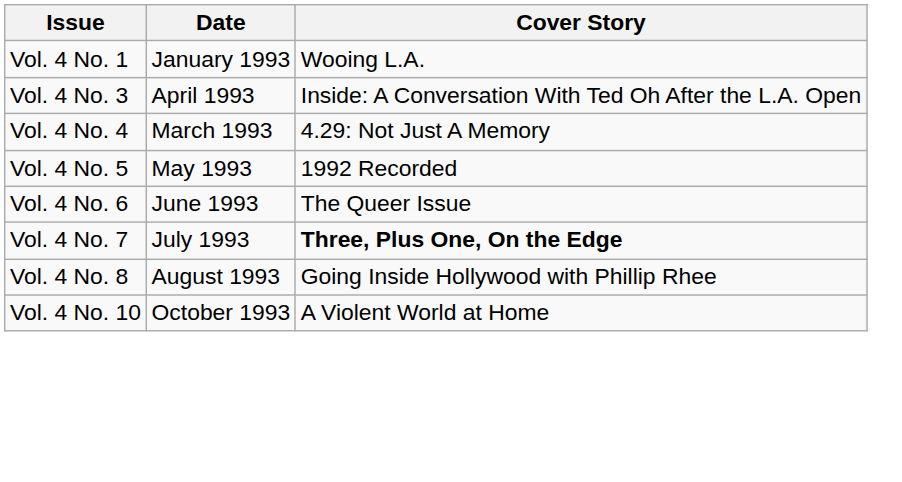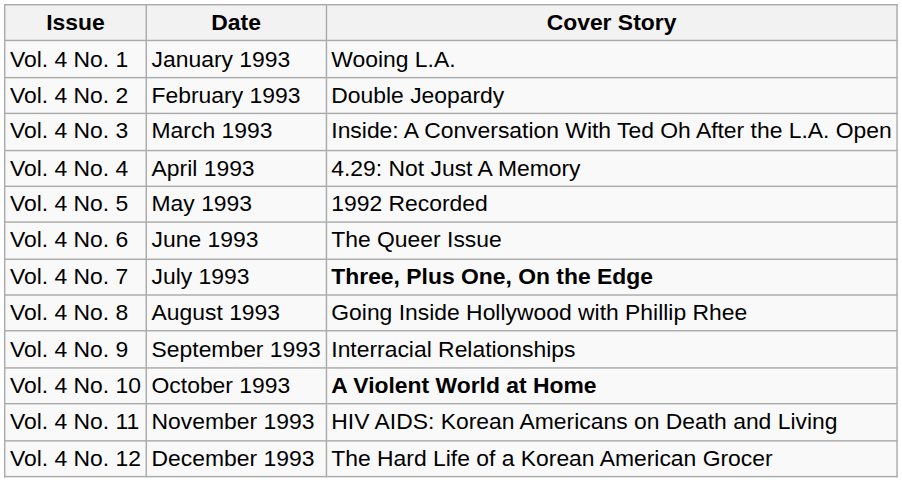 <table class="wikitable">
 <tr>
 <th>Issue</th>
 <th>Date</th>
 <th>Cover Story</th>
 </tr>
 <tr>
 <td>Vol. 4 No. 1</td>
 <td>January 1993</td>
 <td>Wooing L.A.</td>
 </tr>
 <tr>
+<td>Vol. 4 No. 2</td>
+<td>February 1993</td>
+<td>Double Jeopardy</td>
+</tr>
+<tr>
 <td>Vol. 4 No. 3</td>
-<td>April 1993</td>
+<td>March 1993</td>
 <td>Inside: A Conversation With Ted Oh After the L.A. Open</td>
 </tr>
 <tr>
 <td>Vol. 4 No. 4</td>
-<td>March 1993</td>
+<td>April 1993</td>
 <td>4.29: Not Just A Memory</td>
 </tr>
 <tr>
 <td>Vol. 4 No. 5</td>
 <td>May 1993</td>
 <td>1992 Recorded</td>
 </tr>
 <tr>
 <td>Vol. 4 No. 6</td>
 <td>June 1993</td>
 <td>The Queer Issue</td>
 </tr>
 <tr>
 <td>Vol. 4 No. 7</td>
 <td>July 1993</td>
 <td><strong>Three, Plus One, On the Edge</strong></td>
 </tr>
 <tr>
 <td>Vol. 4 No. 8</td>
 <td>August 1993</td>
 <td>Going Inside Hollywood with Phillip Rhee</td>
 </tr>
 <tr>
+<td>Vol. 4 No. 9</td>
+<td>September 1993</td>
+<td>Interracial Relationships</td>
+</tr>
+<tr>
 <td>Vol. 4 No. 10</td>
 <td>October 1993</td>
-<td>A Violent World at Home</td>
+<td><strong>A Violent World at Home</strong></td>
+</tr>
+<tr>
+<td>Vol. 4 No. 11</td>
+<td>November 1993</td>
+<td>HIV AIDS: Korean Americans on Death and Living</td>
+</tr>
+<tr>
+<td>Vol. 4 No. 12</td>
+<td>December 1993</td>
+<td>The Hard Life of a Korean American Grocer</td>
 </tr>
 </table>
